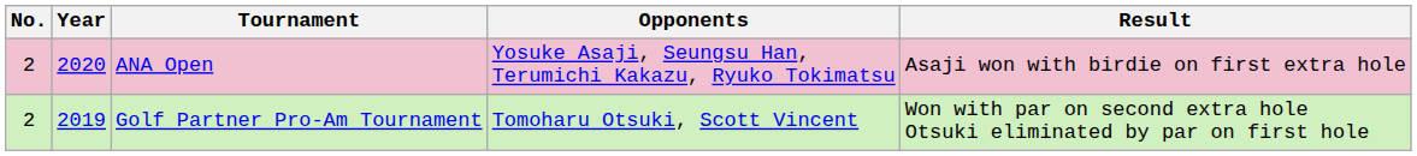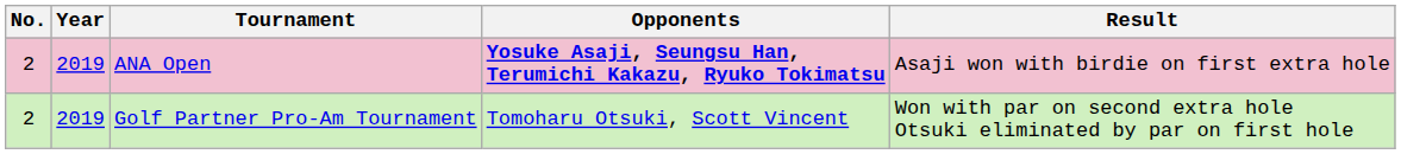 <table class="wikitable" style="font-size:95%;">
 <tr>
 <th>No.</th>
 <th>Year</th>
 <th>Tournament</th>
 <th>Opponents</th>
 <th>Result</th>
 </tr>
 <tr style="background:#F2C1D1;">
 <td align=center>2</td>
-<td><a href='#'>2020</a></td>
+<td><a href='#'>2019</a></td>
 <td><a href='#'>ANA Open</a></td>
-<td> <a href='#'>Yosuke Asaji</a>,  <a href='#'>Seungsu Han</a>,<br> <a href='#'>Terumichi Kakazu</a>,  <a href='#'>Ryuko Tokimatsu</a></td>
+<td><strong> <a href='#'>Yosuke Asaji</a>,  <a href='#'>Seungsu Han</a>,<br> <a href='#'>Terumichi Kakazu</a>,  <a href='#'>Ryuko Tokimatsu</a></strong></td>
 <td>Asaji won with birdie on first extra hole</td>
 </tr>
 <tr style="background:#D0F0C0;">
 <td align=center>2</td>
 <td><a href='#'>2019</a></td>
 <td><a href='#'>Golf Partner Pro-Am Tournament</a></td>
 <td> <a href='#'>Tomoharu Otsuki</a>,  <a href='#'>Scott Vincent</a></td>
 <td>Won with par on second extra hole<br>Otsuki eliminated by par on first hole</td>
 </tr>
 </table>
